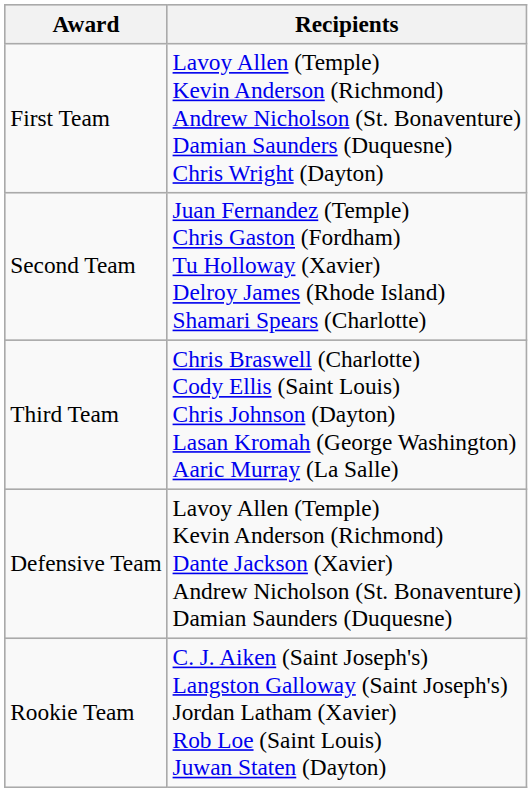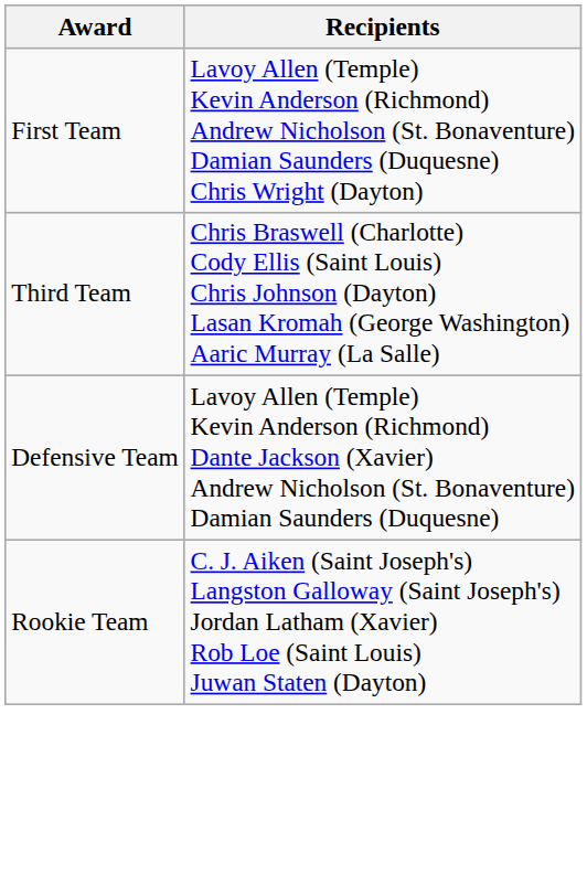 <table class="wikitable" style="white-space:nowrap; font-size:90%;">
 <tr>
 <th>Award</th>
 <th>Recipients</th>
 </tr>
 <tr>
 <td>First Team</td>
 <td><a href='#'>Lavoy Allen</a> (Temple)<br><a href='#'>Kevin Anderson</a> (Richmond)<br><a href='#'>Andrew Nicholson</a> (St. Bonaventure)<br><a href='#'>Damian Saunders</a> (Duquesne)<br><a href='#'>Chris Wright</a> (Dayton)</td>
-</tr>
-<tr>
-<td>Second Team</td>
-<td><a href='#'>Juan Fernandez</a> (Temple)<br><a href='#'>Chris Gaston</a> (Fordham)<br><a href='#'>Tu Holloway</a> (Xavier)<br><a href='#'>Delroy James</a> (Rhode Island)<br><a href='#'>Shamari Spears</a> (Charlotte)</td>
 </tr>
 <tr>
 <td>Third Team</td>
 <td><a href='#'>Chris Braswell</a> (Charlotte)<br><a href='#'>Cody Ellis</a> (Saint Louis)<br><a href='#'>Chris Johnson</a> (Dayton)<br><a href='#'>Lasan Kromah</a> (George Washington)<br><a href='#'>Aaric Murray</a> (La Salle)</td>
 </tr>
 <tr>
 <td>Defensive Team</td>
 <td>Lavoy Allen (Temple)<br>Kevin Anderson (Richmond)<br><a href='#'>Dante Jackson</a> (Xavier)<br>Andrew Nicholson (St. Bonaventure)<br>Damian Saunders (Duquesne)</td>
 </tr>
 <tr>
 <td>Rookie Team</td>
 <td><a href='#'>C. J. Aiken</a> (Saint Joseph's)<br><a href='#'>Langston Galloway</a> (Saint Joseph's)<br>Jordan Latham (Xavier)<br><a href='#'>Rob Loe</a> (Saint Louis)<br><a href='#'>Juwan Staten</a> (Dayton)</td>
 </tr>
 </table>
